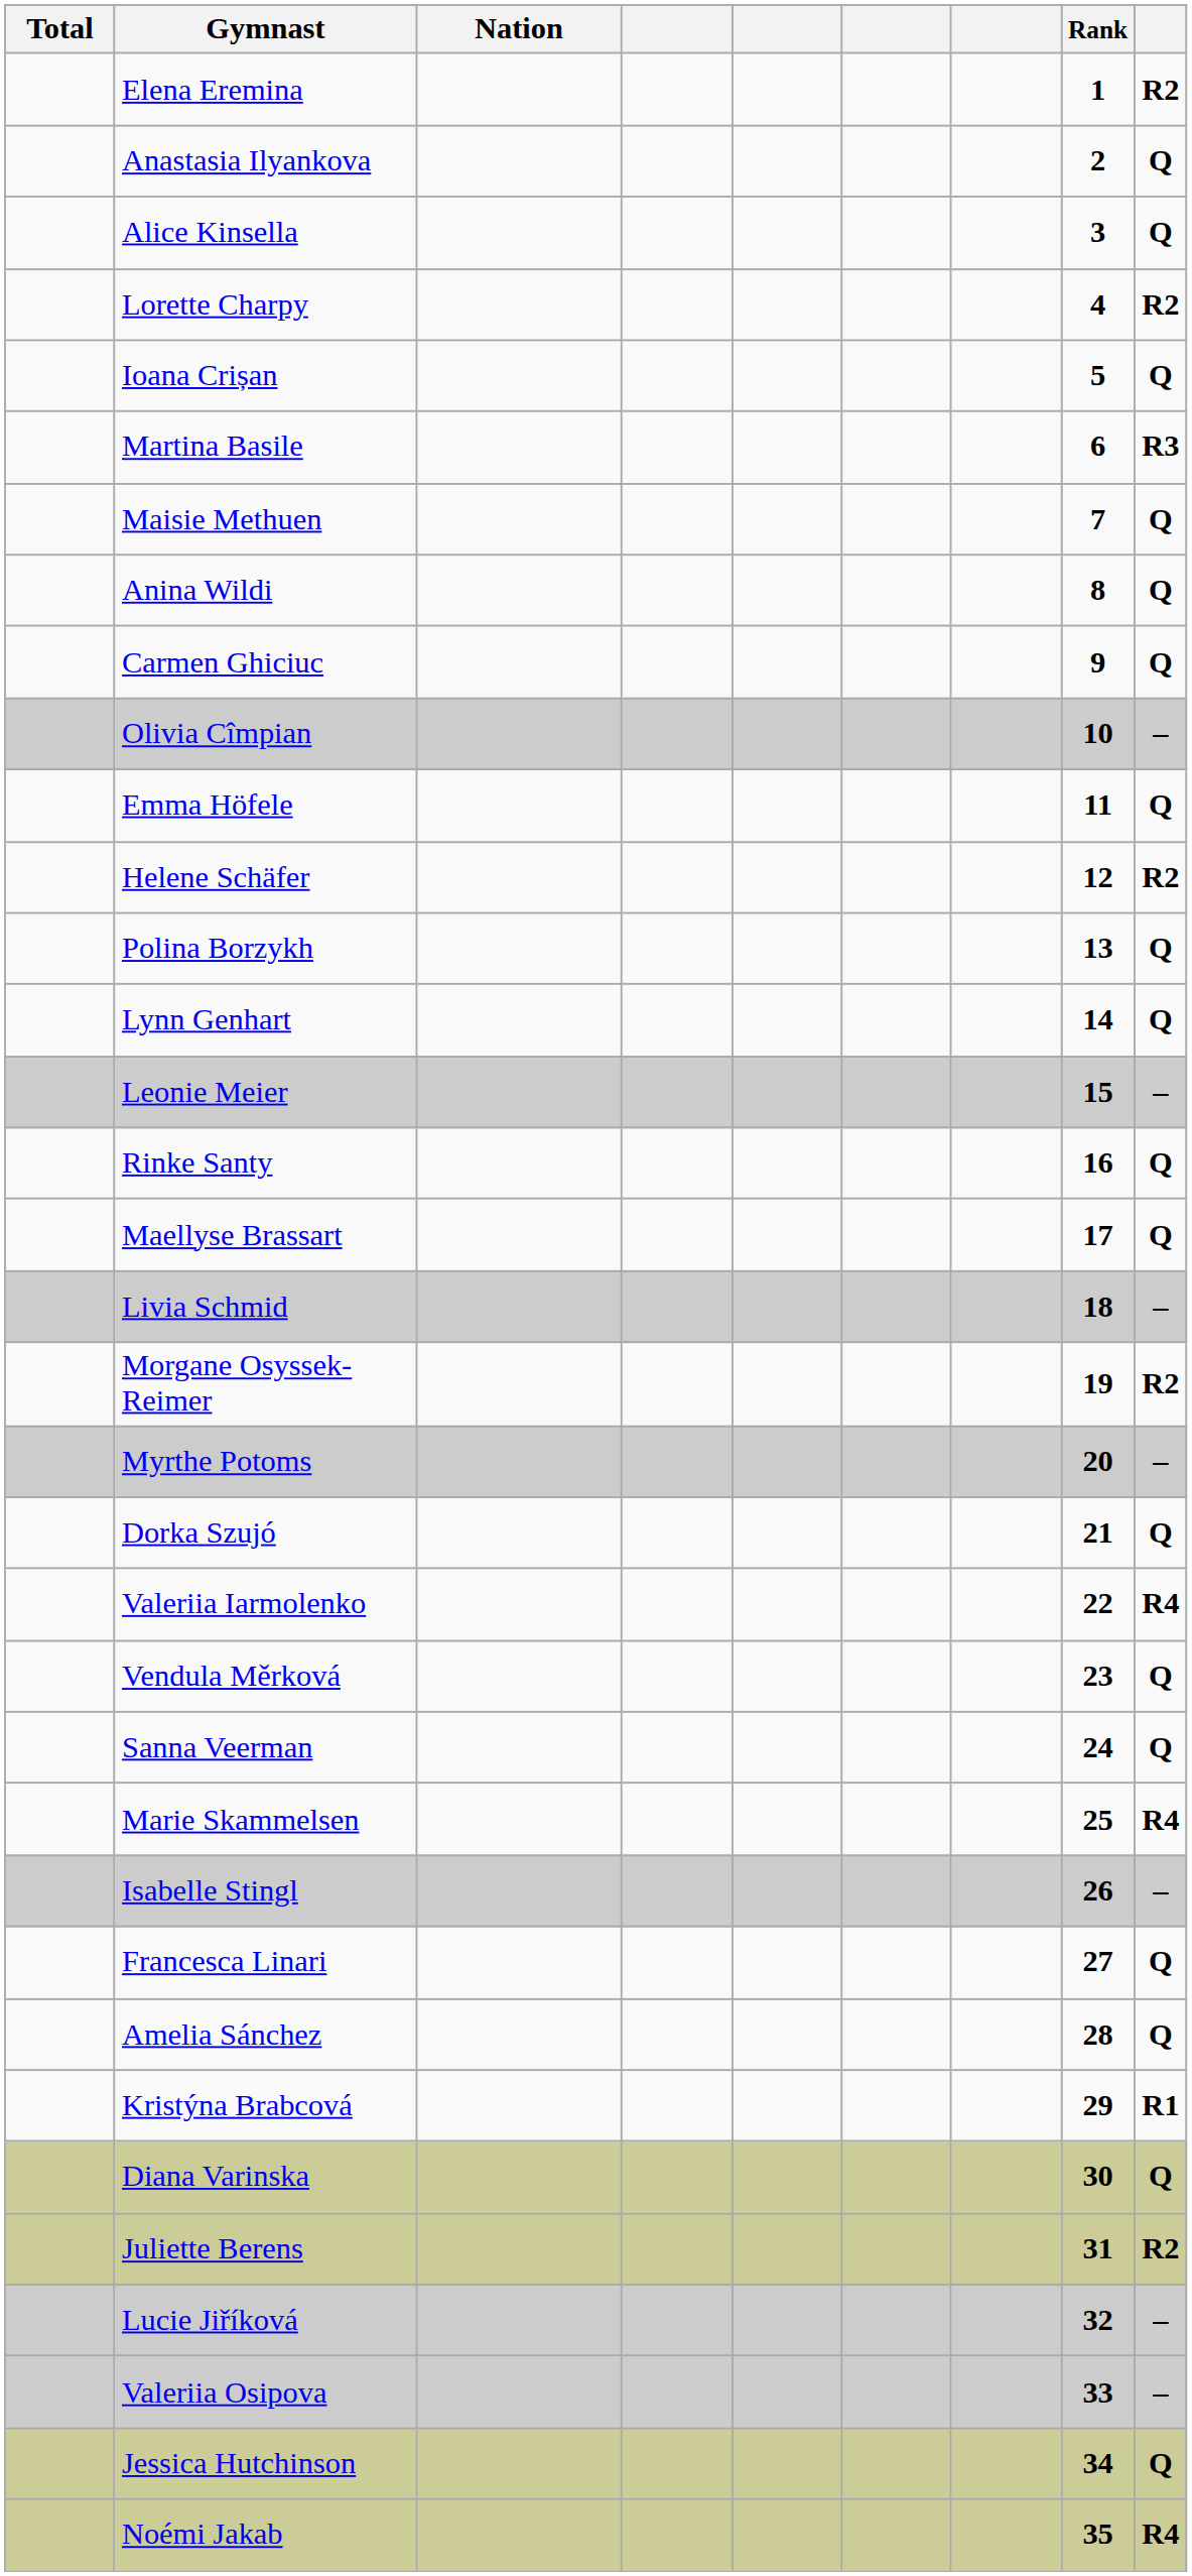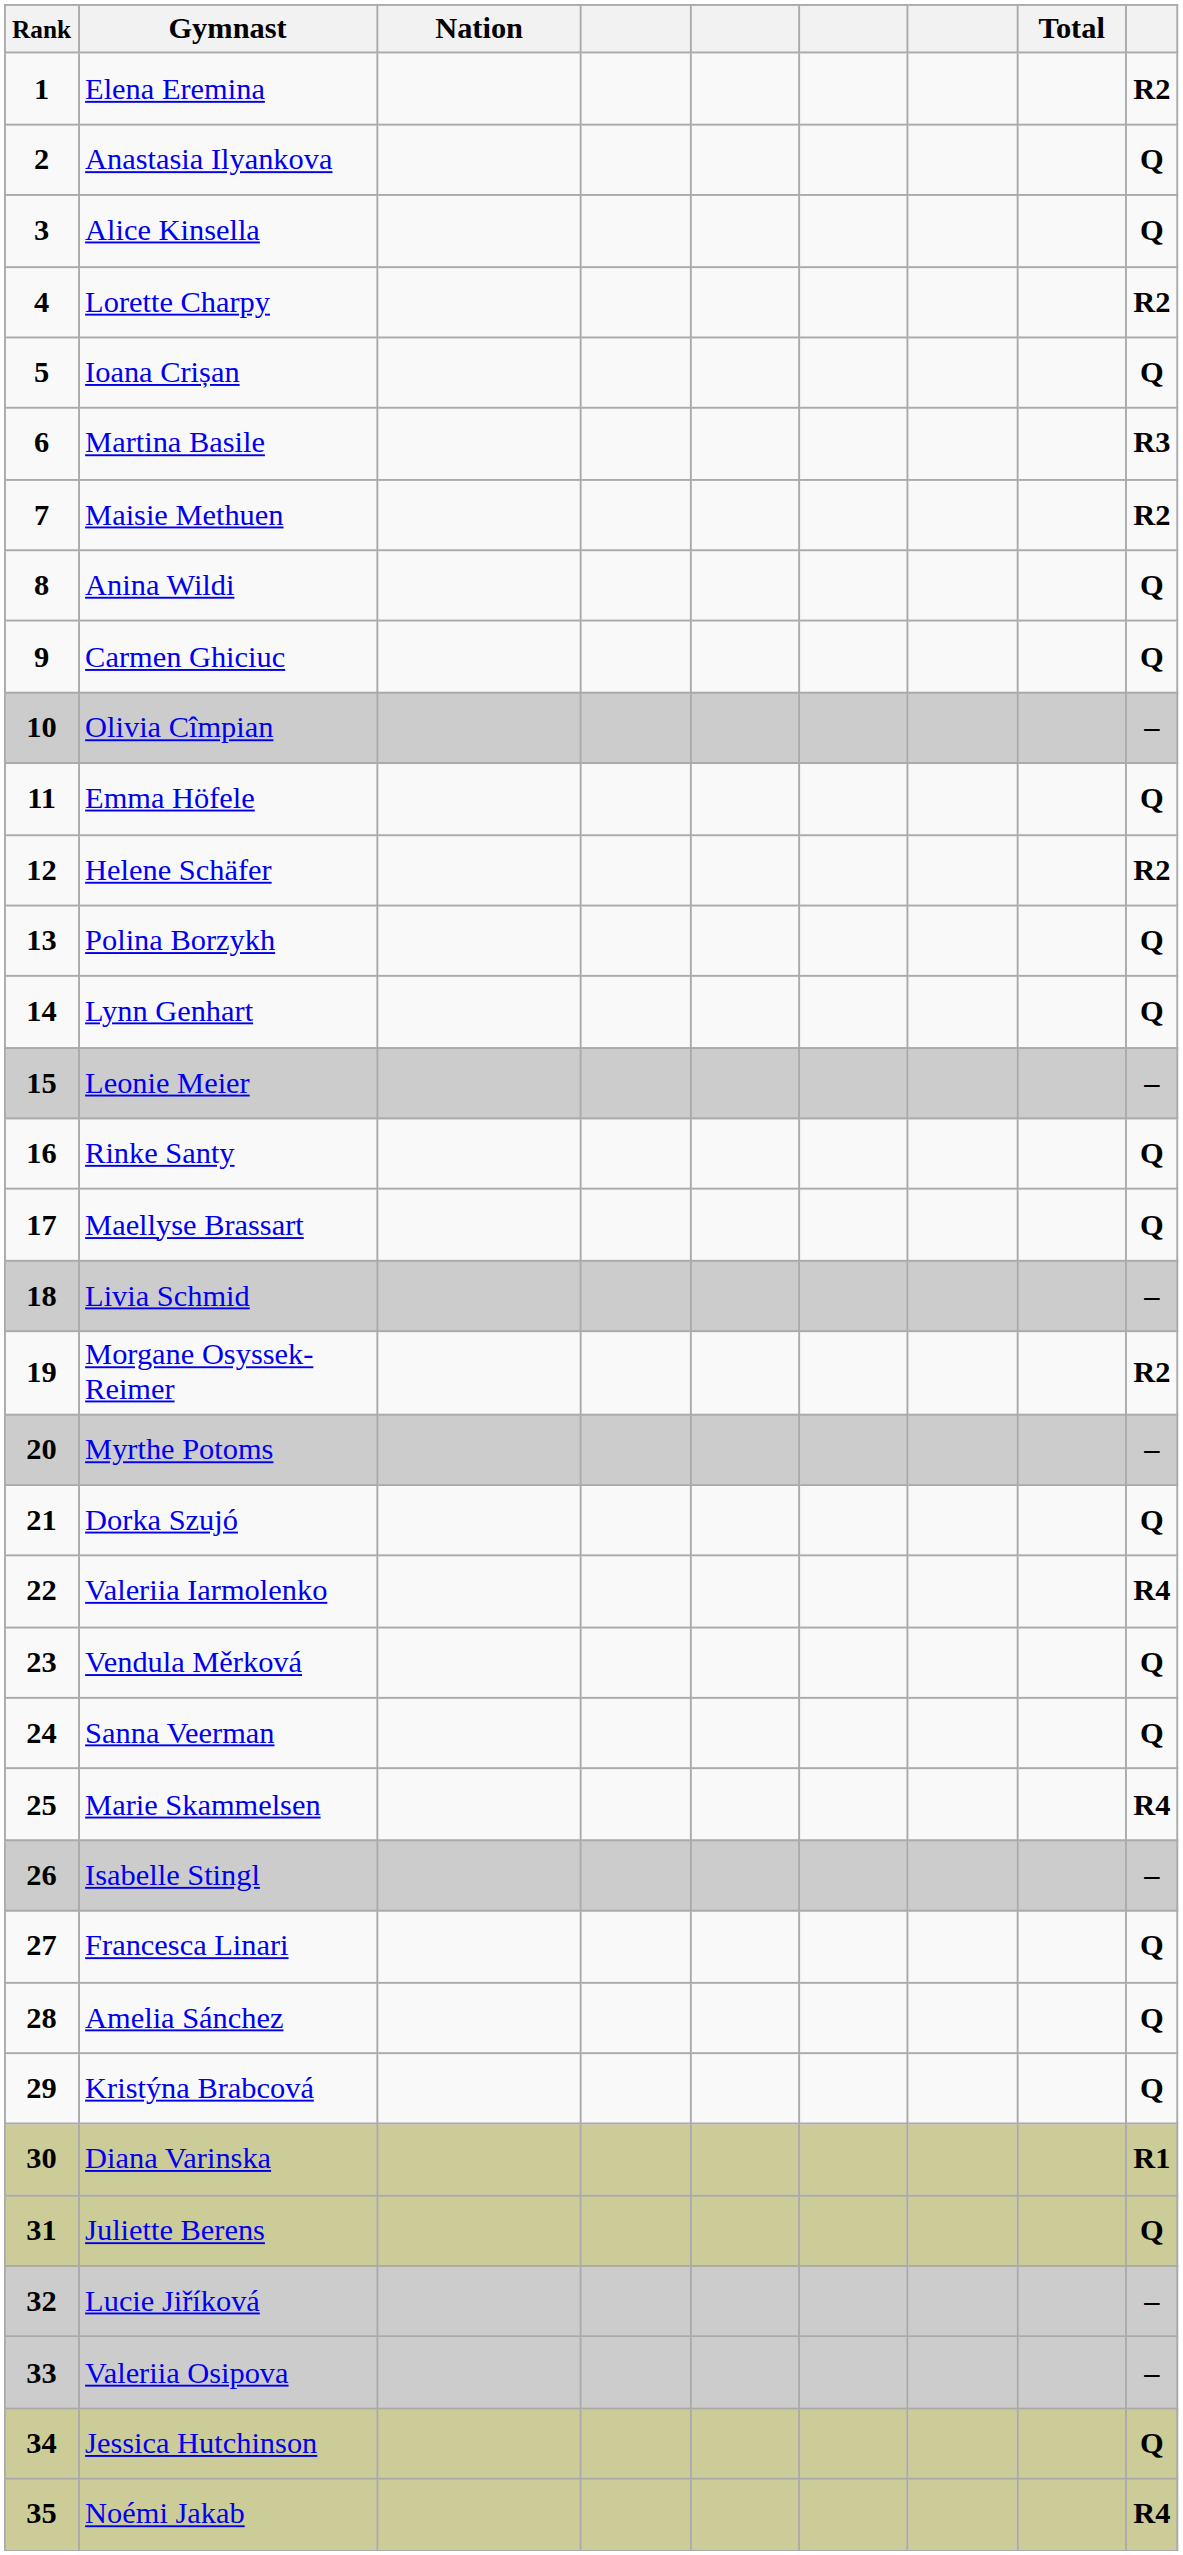 <table class="wikitable sortable" style="text-align:center;">
 <tr>
-<th scope="col" style="width:50px;">Total</th>
+<th scope="col" style="width:15px;"><small>Rank</small></th>
 <th scope="col" style="width:150px;">Gymnast</th>
 <th scope="col" style="width:100px;">Nation</th>
 <th scope="col" style="width:50px;"></th>
 <th scope="col" style="width:50px;"></th>
 <th scope="col" style="width:50px;"></th>
 <th scope="col" style="width:50px;"></th>
-<th scope="col" style="width:15px;"><small>Rank</small></th>
+<th scope="col" style="width:50px;">Total</th>
 <th scope="col" style="width:15px;"><small></small></th>
 </tr>
 <tr>
-<td><strong></strong></td>
+<td scope="row" style="text-align:center"><strong>1</strong></td>
 <td style="height:30px; text-align:left;"><a href='#'>Elena Eremina</a></td>
 <td style="text-align:left;"></td>
 <td></td>
 <td></td>
 <td></td>
 <td></td>
-<td scope="row" style="text-align:center"><strong>1</strong></td>
+<td><strong></strong></td>
 <td><strong>R2</strong></td>
 </tr>
 <tr>
-<td><strong></strong></td>
+<td scope="row" style="text-align:center"><strong>2</strong></td>
 <td style="height:30px; text-align:left;"><a href='#'>Anastasia Ilyankova</a></td>
 <td style="text-align:left;"></td>
 <td></td>
 <td></td>
 <td></td>
 <td></td>
-<td scope="row" style="text-align:center"><strong>2</strong></td>
+<td><strong></strong></td>
 <td><strong>Q</strong></td>
 </tr>
 <tr>
-<td><strong></strong></td>
+<td scope="row" style="text-align:center"><strong>3</strong></td>
 <td style="height:30px; text-align:left;"><a href='#'>Alice Kinsella</a></td>
 <td style="text-align:left;"></td>
 <td></td>
 <td></td>
 <td></td>
 <td></td>
-<td scope="row" style="text-align:center"><strong>3</strong></td>
+<td><strong></strong></td>
 <td><strong>Q</strong></td>
 </tr>
 <tr>
-<td><strong></strong></td>
+<td scope="row" style="text-align:center"><strong>4</strong></td>
 <td style="height:30px; text-align:left;"><a href='#'>Lorette Charpy</a></td>
 <td style="text-align:left;"></td>
 <td></td>
 <td></td>
 <td></td>
 <td></td>
-<td scope="row" style="text-align:center"><strong>4</strong></td>
+<td><strong></strong></td>
 <td><strong>R2</strong></td>
 </tr>
 <tr>
-<td><strong></strong></td>
+<td scope="row" style="text-align:center"><strong>5</strong></td>
 <td style="height:30px; text-align:left;"><a href='#'>Ioana Crișan</a></td>
 <td style="text-align:left;"></td>
 <td></td>
 <td></td>
 <td></td>
 <td></td>
-<td scope="row" style="text-align:center"><strong>5</strong></td>
+<td><strong></strong></td>
 <td><strong>Q</strong></td>
 </tr>
 <tr>
-<td><strong></strong></td>
+<td scope="row" style="text-align:center"><strong>6</strong></td>
 <td style="height:30px; text-align:left;"><a href='#'>Martina Basile</a></td>
 <td style="text-align:left;"></td>
 <td></td>
 <td></td>
 <td></td>
 <td></td>
-<td scope="row" style="text-align:center"><strong>6</strong></td>
+<td><strong></strong></td>
 <td><strong>R3</strong></td>
 </tr>
 <tr>
-<td><strong></strong></td>
+<td scope="row" style="text-align:center"><strong>7</strong></td>
 <td style="height:30px; text-align:left;"><a href='#'>Maisie Methuen</a></td>
 <td style="text-align:left;"></td>
 <td></td>
 <td></td>
 <td></td>
 <td></td>
-<td scope="row" style="text-align:center"><strong>7</strong></td>
-<td><strong>Q</strong></td>
+<td><strong></strong></td>
+<td><strong>R2</strong></td>
 </tr>
 <tr>
-<td><strong></strong></td>
+<td scope="row" style="text-align:center"><strong>8</strong></td>
 <td style="height:30px; text-align:left;"><a href='#'>Anina Wildi</a></td>
 <td style="text-align:left;"></td>
 <td></td>
 <td></td>
 <td></td>
 <td></td>
-<td scope="row" style="text-align:center"><strong>8</strong></td>
+<td><strong></strong></td>
 <td><strong>Q</strong></td>
 </tr>
 <tr>
-<td><strong></strong></td>
+<td scope="row" style="text-align:center"><strong>9</strong></td>
 <td style="height:30px; text-align:left;"><a href='#'>Carmen Ghiciuc</a></td>
 <td style="text-align:left;"></td>
 <td></td>
 <td></td>
 <td></td>
 <td></td>
-<td scope="row" style="text-align:center"><strong>9</strong></td>
+<td><strong></strong></td>
 <td><strong>Q</strong></td>
 </tr>
 <tr style="background:#cccccc;">
-<td><strong></strong></td>
+<td scope="row" style="text-align:center"><strong>10</strong></td>
 <td style="height:30px; text-align:left;"><a href='#'>Olivia Cîmpian</a></td>
 <td style="text-align:left;"></td>
 <td></td>
 <td></td>
 <td></td>
 <td></td>
-<td scope="row" style="text-align:center"><strong>10</strong></td>
+<td><strong></strong></td>
 <td><strong>–</strong></td>
 </tr>
 <tr>
-<td><strong></strong></td>
+<td scope="row" style="text-align:center"><strong>11</strong></td>
 <td style="height:30px; text-align:left;"><a href='#'>Emma Höfele</a></td>
 <td style="text-align:left;"></td>
 <td></td>
 <td></td>
 <td></td>
 <td></td>
-<td scope="row" style="text-align:center"><strong>11</strong></td>
+<td><strong></strong></td>
 <td><strong>Q</strong></td>
 </tr>
 <tr>
-<td><strong></strong></td>
+<td scope="row" style="text-align:center"><strong>12</strong></td>
 <td style="height:30px; text-align:left;"><a href='#'>Helene Schäfer</a></td>
 <td style="text-align:left;"></td>
 <td></td>
 <td></td>
 <td></td>
 <td></td>
-<td scope="row" style="text-align:center"><strong>12</strong></td>
+<td><strong></strong></td>
 <td><strong>R2</strong></td>
 </tr>
 <tr>
-<td><strong></strong></td>
+<td scope="row" style="text-align:center"><strong>13</strong></td>
 <td style="height:30px; text-align:left;"><a href='#'>Polina Borzykh</a></td>
 <td style="text-align:left;"></td>
 <td></td>
 <td></td>
 <td></td>
 <td></td>
-<td scope="row" style="text-align:center"><strong>13</strong></td>
+<td><strong></strong></td>
 <td><strong>Q</strong></td>
 </tr>
 <tr>
-<td><strong></strong></td>
+<td scope="row" style="text-align:center"><strong>14</strong></td>
 <td style="height:30px; text-align:left;"><a href='#'>Lynn Genhart</a></td>
 <td style="text-align:left;"></td>
 <td></td>
 <td></td>
 <td></td>
 <td></td>
-<td scope="row" style="text-align:center"><strong>14</strong></td>
+<td><strong></strong></td>
 <td><strong>Q</strong></td>
 </tr>
 <tr style="background:#cccccc;">
-<td><strong></strong></td>
+<td scope="row" style="text-align:center"><strong>15</strong></td>
 <td style="height:30px; text-align:left;"><a href='#'>Leonie Meier</a></td>
 <td style="text-align:left;"></td>
 <td></td>
 <td></td>
 <td></td>
 <td></td>
-<td scope="row" style="text-align:center"><strong>15</strong></td>
+<td><strong></strong></td>
 <td><strong>–</strong></td>
 </tr>
 <tr>
-<td><strong></strong></td>
+<td scope="row" style="text-align:center"><strong>16</strong></td>
 <td style="height:30px; text-align:left;"><a href='#'>Rinke Santy</a></td>
 <td style="text-align:left;"></td>
 <td></td>
 <td></td>
 <td></td>
 <td></td>
-<td scope="row" style="text-align:center"><strong>16</strong></td>
+<td><strong></strong></td>
 <td><strong>Q</strong></td>
 </tr>
 <tr>
-<td><strong></strong></td>
+<td scope="row" style="text-align:center"><strong>17</strong></td>
 <td style="height:30px; text-align:left;"><a href='#'>Maellyse Brassart</a></td>
 <td style="text-align:left;"></td>
 <td></td>
 <td></td>
 <td></td>
 <td></td>
-<td scope="row" style="text-align:center"><strong>17</strong></td>
+<td><strong></strong></td>
 <td><strong>Q</strong></td>
 </tr>
 <tr style="background:#cccccc;">
-<td><strong></strong></td>
+<td scope="row" style="text-align:center"><strong>18</strong></td>
 <td style="height:30px; text-align:left;"><a href='#'>Livia Schmid</a></td>
 <td style="text-align:left;"></td>
 <td></td>
 <td></td>
 <td></td>
 <td></td>
-<td scope="row" style="text-align:center"><strong>18</strong></td>
+<td><strong></strong></td>
 <td><strong>–</strong></td>
 </tr>
 <tr>
-<td><strong></strong></td>
+<td scope="row" style="text-align:center"><strong>19</strong></td>
 <td style="height:30px; text-align:left;"><a href='#'>Morgane Osyssek-Reimer</a></td>
 <td style="text-align:left;"></td>
 <td></td>
 <td></td>
 <td></td>
 <td></td>
-<td scope="row" style="text-align:center"><strong>19</strong></td>
+<td><strong></strong></td>
 <td><strong>R2</strong></td>
 </tr>
 <tr style="background:#cccccc;">
-<td><strong></strong></td>
+<td scope="row" style="text-align:center"><strong>20</strong></td>
 <td style="height:30px; text-align:left;"><a href='#'>Myrthe Potoms</a></td>
 <td style="text-align:left;"></td>
 <td></td>
 <td></td>
 <td></td>
 <td></td>
-<td scope="row" style="text-align:center"><strong>20</strong></td>
+<td><strong></strong></td>
 <td><strong>–</strong></td>
 </tr>
 <tr>
-<td><strong></strong></td>
+<td scope="row" style="text-align:center"><strong>21</strong></td>
 <td style="height:30px; text-align:left;"><a href='#'>Dorka Szujó</a></td>
 <td style="text-align:left;"></td>
 <td></td>
 <td></td>
 <td></td>
 <td></td>
-<td scope="row" style="text-align:center"><strong>21</strong></td>
+<td><strong></strong></td>
 <td><strong>Q</strong></td>
 </tr>
 <tr>
-<td><strong></strong></td>
+<td scope="row" style="text-align:center"><strong>22</strong></td>
 <td style="height:30px; text-align:left;"><a href='#'>Valeriia Iarmolenko</a></td>
 <td style="text-align:left;"></td>
 <td></td>
 <td></td>
 <td></td>
 <td></td>
-<td scope="row" style="text-align:center"><strong>22</strong></td>
+<td><strong></strong></td>
 <td><strong>R4</strong></td>
 </tr>
 <tr>
-<td><strong></strong></td>
+<td scope="row" style="text-align:center"><strong>23</strong></td>
 <td style="height:30px; text-align:left;"><a href='#'>Vendula Měrková</a></td>
 <td style="text-align:left;"></td>
 <td></td>
 <td></td>
 <td></td>
 <td></td>
-<td scope="row" style="text-align:center"><strong>23</strong></td>
+<td><strong></strong></td>
 <td><strong>Q</strong></td>
 </tr>
 <tr>
-<td><strong></strong></td>
+<td scope="row" style="text-align:center"><strong>24</strong></td>
 <td style="height:30px; text-align:left;"><a href='#'>Sanna Veerman</a></td>
 <td style="text-align:left;"></td>
 <td></td>
 <td></td>
 <td></td>
 <td></td>
-<td scope="row" style="text-align:center"><strong>24</strong></td>
+<td><strong></strong></td>
 <td><strong>Q</strong></td>
 </tr>
 <tr>
-<td><strong></strong></td>
+<td scope="row" style="text-align:center"><strong>25</strong></td>
 <td style="height:30px; text-align:left;"><a href='#'>Marie Skammelsen</a></td>
 <td style="text-align:left;"></td>
 <td></td>
 <td></td>
 <td></td>
 <td></td>
-<td scope="row" style="text-align:center"><strong>25</strong></td>
+<td><strong></strong></td>
 <td><strong>R4</strong></td>
 </tr>
 <tr style="background:#cccccc;">
-<td><strong></strong></td>
+<td scope="row" style="text-align:center"><strong>26</strong></td>
 <td style="height:30px; text-align:left;"><a href='#'>Isabelle Stingl</a></td>
 <td style="text-align:left;"></td>
 <td></td>
 <td></td>
 <td></td>
 <td></td>
-<td scope="row" style="text-align:center"><strong>26</strong></td>
+<td><strong></strong></td>
 <td><strong>–</strong></td>
 </tr>
 <tr>
-<td><strong></strong></td>
+<td scope="row" style="text-align:center"><strong>27</strong></td>
 <td style="height:30px; text-align:left;"><a href='#'>Francesca Linari</a></td>
 <td style="text-align:left;"></td>
 <td></td>
 <td></td>
 <td></td>
 <td></td>
-<td scope="row" style="text-align:center"><strong>27</strong></td>
+<td><strong></strong></td>
 <td><strong>Q</strong></td>
 </tr>
 <tr>
-<td><strong></strong></td>
+<td scope="row" style="text-align:center"><strong>28</strong></td>
 <td style="height:30px; text-align:left;"><a href='#'>Amelia Sánchez</a></td>
 <td style="text-align:left;"></td>
 <td></td>
 <td></td>
 <td></td>
 <td></td>
-<td scope="row" style="text-align:center"><strong>28</strong></td>
+<td><strong></strong></td>
 <td><strong>Q</strong></td>
 </tr>
 <tr>
-<td><strong></strong></td>
+<td scope="row" style="text-align:center"><strong>29</strong></td>
 <td style="height:30px; text-align:left;"><a href='#'>Kristýna Brabcová</a></td>
 <td style="text-align:left;"></td>
 <td></td>
 <td></td>
 <td></td>
 <td></td>
-<td scope="row" style="text-align:center"><strong>29</strong></td>
-<td><strong>R1</strong></td>
+<td><strong></strong></td>
+<td><strong>Q</strong></td>
 </tr>
 <tr style="background:#CCCC99;">
-<td><strong></strong></td>
+<td scope="row" style="text-align:center"><strong>30</strong></td>
 <td style="height:30px; text-align:left;"><a href='#'>Diana Varinska</a></td>
 <td style="text-align:left;"></td>
 <td></td>
 <td></td>
 <td></td>
 <td></td>
-<td scope="row" style="text-align:center"><strong>30</strong></td>
-<td><strong>Q</strong></td>
+<td><strong></strong></td>
+<td><strong>R1</strong></td>
 </tr>
 <tr style="background:#CCCC99;">
-<td><strong></strong></td>
+<td scope="row" style="text-align:center"><strong>31</strong></td>
 <td style="height:30px; text-align:left;"><a href='#'>Juliette Berens</a></td>
 <td style="text-align:left;"></td>
 <td></td>
 <td></td>
 <td></td>
 <td></td>
-<td scope="row" style="text-align:center"><strong>31</strong></td>
-<td><strong>R2</strong></td>
+<td><strong></strong></td>
+<td><strong>Q</strong></td>
 </tr>
 <tr style="background:#cccccc;">
-<td><strong></strong></td>
+<td scope="row" style="text-align:center"><strong>32</strong></td>
 <td style="height:30px; text-align:left;"><a href='#'>Lucie Jiříková</a></td>
 <td style="text-align:left;"></td>
 <td></td>
 <td></td>
 <td></td>
 <td></td>
-<td scope="row" style="text-align:center"><strong>32</strong></td>
+<td><strong></strong></td>
 <td><strong>–</strong></td>
 </tr>
 <tr style="background:#cccccc;">
-<td><strong></strong></td>
+<td scope="row" style="text-align:center"><strong>33</strong></td>
 <td style="height:30px; text-align:left;"><a href='#'>Valeriia Osipova</a></td>
 <td style="text-align:left;"></td>
 <td></td>
 <td></td>
 <td></td>
 <td></td>
-<td scope="row" style="text-align:center"><strong>33</strong></td>
+<td><strong></strong></td>
 <td><strong>–</strong></td>
 </tr>
 <tr style="background:#CCCC99;">
-<td><strong></strong></td>
+<td scope="row" style="text-align:center"><strong>34</strong></td>
 <td style="height:30px; text-align:left;"><a href='#'>Jessica Hutchinson</a></td>
 <td style="text-align:left;"></td>
 <td></td>
 <td></td>
 <td></td>
 <td></td>
-<td scope="row" style="text-align:center"><strong>34</strong></td>
+<td><strong></strong></td>
 <td><strong>Q</strong></td>
 </tr>
 <tr style="background:#CCCC99;">
-<td><strong></strong></td>
+<td scope="row" style="text-align:center"><strong>35</strong></td>
 <td style="height:30px; text-align:left;"><a href='#'>Noémi Jakab</a></td>
 <td style="text-align:left;"></td>
 <td></td>
 <td></td>
 <td></td>
 <td></td>
-<td scope="row" style="text-align:center"><strong>35</strong></td>
+<td><strong></strong></td>
 <td><strong>R4</strong></td>
 </tr>
 </table>
